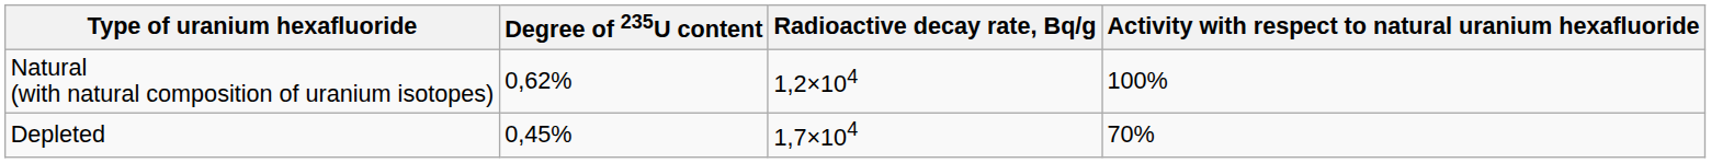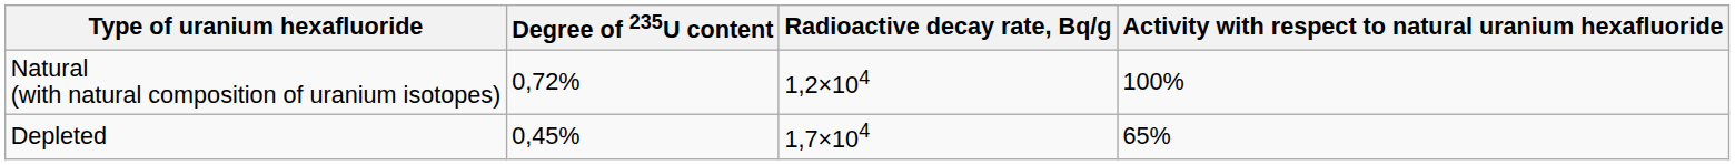 <table class="wikitable">
 <tr>
 <th>Type of uranium hexafluoride</th>
 <th>Degree of <sup>235</sup>U content</th>
 <th>Radioactive decay rate, Bq/g</th>
 <th>Activity with respect to natural uranium hexafluoride</th>
 </tr>
 <tr>
 <td>Natural<br>(with natural composition of uranium isotopes)</td>
-<td>0,62%</td>
+<td>0,72%</td>
 <td>1,2×10<sup>4</sup></td>
 <td>100%</td>
 </tr>
 <tr>
 <td rowspan="3">Depleted</td>
 <td>0,45%</td>
 <td>1,7×10<sup>4</sup></td>
-<td>70%</td>
+<td>65%</td>
 </tr>
 </table>
